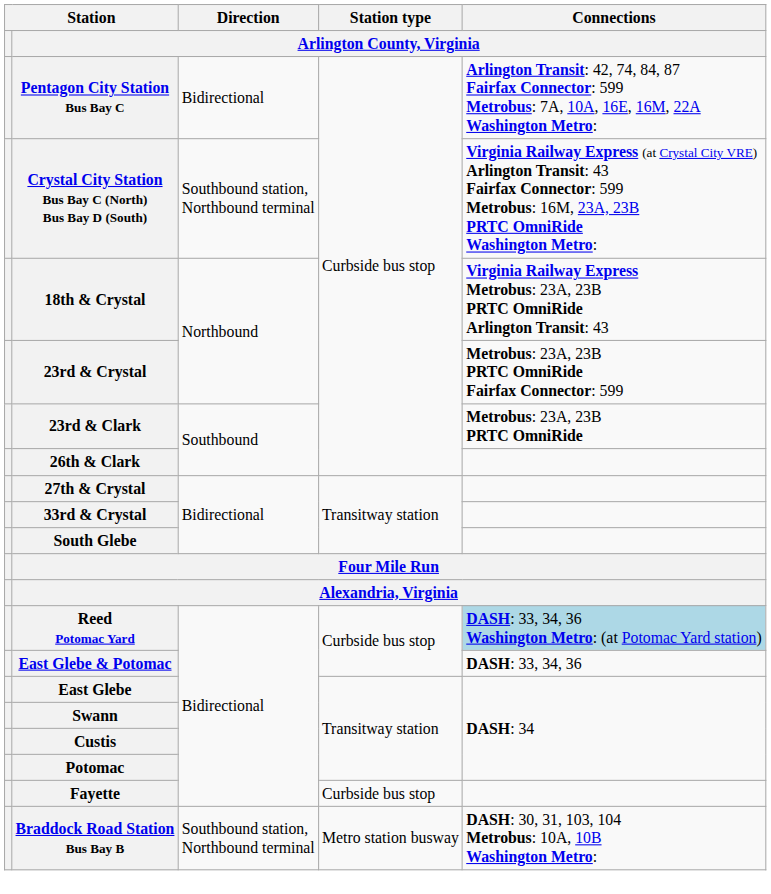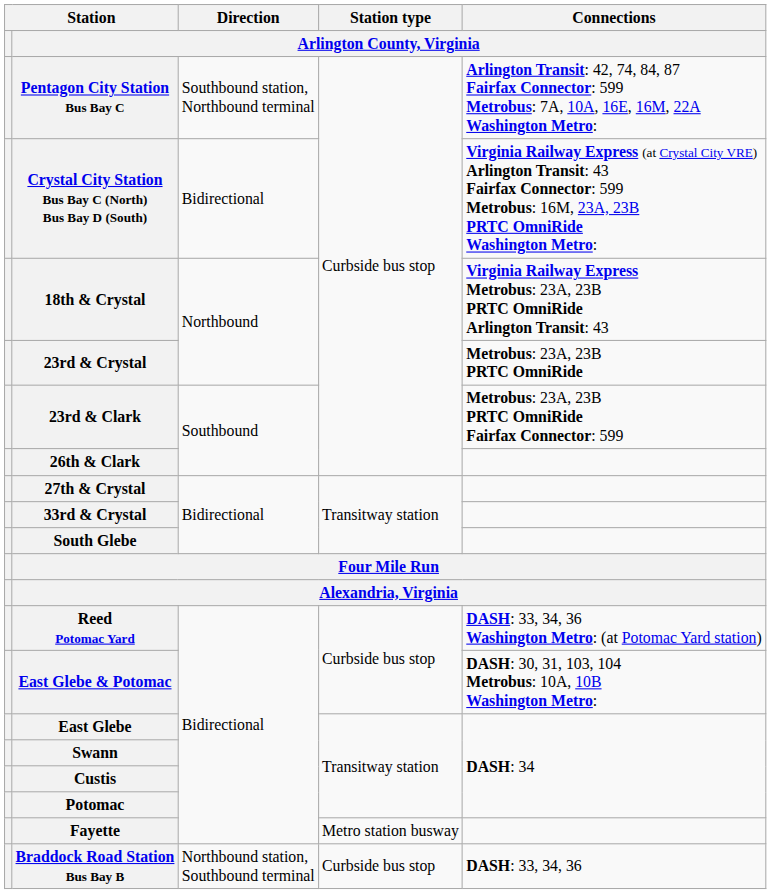 <table class="wikitable collapsible" style="font-size: 95%;">
 <tr>
 <th colspan="2">Station</th>
 <th>Direction</th>
 <th>Station type</th>
 <th>Connections</th>
 </tr>
 <tr>
 <th></th>
 <th colspan="4"><a href='#'>Arlington County, Virginia</a></th>
 </tr>
 <tr>
 <th></th>
 <th><a href='#'>Pentagon City Station</a><br><small>Bus Bay C</small></th>
-<td>Bidirectional</td>
+<td>Southbound station,<br>Northbound terminal</td>
 <td rowspan="6">Curbside bus stop</td>
 <td> <strong><a href='#'>Arlington Transit</a></strong>: 42, 74, 84, 87<br> <strong><a href='#'>Fairfax Connector</a></strong>: 599<br> <strong><a href='#'>Metrobus</a></strong>: 7A, <a href='#'>10A</a>, <a href='#'>16E</a>, <a href='#'>16M</a>, <a href='#'>22A</a><br> <strong><a href='#'>Washington Metro</a></strong>:  </td>
 </tr>
 <tr>
 <th></th>
 <th><a href='#'>Crystal City Station</a><br><small>Bus Bay C (North)</small><br><small>Bus Bay D (South)</small></th>
-<td>Southbound station,<br>Northbound terminal</td>
+<td>Bidirectional</td>
 <td> <strong><a href='#'>Virginia Railway Express</a></strong> <small>(at <a href='#'>Crystal City VRE</a>)</small><br> <strong>Arlington Transit</strong>: 43<br> <strong>Fairfax Connector</strong>: 599<br> <strong>Metrobus</strong>: 16M, <a href='#'>23A, 23B</a><br> <strong><a href='#'>PRTC OmniRide</a></strong><br> <strong><a href='#'>Washington Metro</a></strong>:  </td>
 </tr>
 <tr>
 <th></th>
 <th>18th & Crystal</th>
 <td rowspan="2">Northbound</td>
 <td> <strong><a href='#'>Virginia Railway Express</a></strong><br> <strong>Metrobus</strong>: 23A, 23B<br> <strong>PRTC OmniRide</strong><br> <strong>Arlington Transit</strong>: 43</td>
 </tr>
 <tr>
 <th></th>
 <th>23rd & Crystal</th>
-<td> <strong>Metrobus</strong>: 23A, 23B<br> <strong>PRTC OmniRide</strong><br> <strong>Fairfax Connector</strong>: 599</td>
+<td> <strong>Metrobus</strong>: 23A, 23B<br> <strong>PRTC OmniRide</strong></td>
 </tr>
 <tr>
 <th></th>
 <th>23rd & Clark</th>
 <td rowspan="2">Southbound</td>
-<td> <strong>Metrobus</strong>: 23A, 23B<br> <strong>PRTC OmniRide</strong></td>
+<td> <strong>Metrobus</strong>: 23A, 23B<br> <strong>PRTC OmniRide</strong><br> <strong>Fairfax Connector</strong>: 599</td>
 </tr>
 <tr>
 <th></th>
 <th>26th & Clark</th>
 <td></td>
 </tr>
 <tr>
 <th></th>
 <th>27th & Crystal</th>
 <td rowspan="3">Bidirectional</td>
 <td rowspan="3">Transitway station</td>
 <td></td>
 </tr>
 <tr>
 <th></th>
 <th>33rd & Crystal</th>
 <td></td>
 </tr>
 <tr>
 <th></th>
 <th>South Glebe</th>
 <td></td>
 </tr>
 <tr>
 <th></th>
 <th colspan="4"><a href='#'>Four Mile Run</a></th>
 </tr>
 <tr>
 <th></th>
 <th colspan="4"><a href='#'>Alexandria, Virginia</a></th>
 </tr>
 <tr>
 <th></th>
 <th>Reed<br><small><a href='#'>Potomac Yard</a></small></th>
 <td rowspan="7">Bidirectional</td>
 <td rowspan="2">Curbside bus stop</td>
-<td style="background: lightblue;"> <strong><a href='#'>DASH</a></strong>: 33, 34, 36<br> <strong><a href='#'>Washington Metro</a></strong>:   (at <a href='#'>Potomac Yard station</a>)</td>
+<td> <strong><a href='#'>DASH</a></strong>: 33, 34, 36<br> <strong><a href='#'>Washington Metro</a></strong>:   (at <a href='#'>Potomac Yard station</a>)</td>
 </tr>
 <tr>
 <th></th>
 <th><a href='#'>East Glebe & Potomac</a></th>
-<td> <strong>DASH</strong>: 33, 34, 36</td>
+<td> <strong>DASH</strong>: 30, 31, 103, 104<br> <strong>Metrobus</strong>: 10A, <a href='#'>10B</a><br> <strong><a href='#'>Washington Metro</a></strong>:  <br></td>
 </tr>
 <tr>
 <th></th>
 <th>East Glebe</th>
 <td rowspan="4">Transitway station</td>
 <td rowspan="4"> <strong>DASH</strong>: 34</td>
 </tr>
 <tr>
 <th></th>
 <th>Swann</th>
 </tr>
 <tr>
 <th></th>
 <th>Custis</th>
 </tr>
 <tr>
 <th></th>
 <th>Potomac</th>
 </tr>
 <tr>
 <th></th>
 <th>Fayette</th>
-<td>Curbside bus stop</td>
+<td>Metro station busway</td>
 <td></td>
 </tr>
 <tr>
 <th></th>
 <th><a href='#'>Braddock Road Station</a><br><small>Bus Bay B</small></th>
-<td>Southbound station,<br>Northbound terminal</td>
-<td>Metro station busway</td>
-<td> <strong>DASH</strong>: 30, 31, 103, 104<br> <strong>Metrobus</strong>: 10A, <a href='#'>10B</a><br> <strong><a href='#'>Washington Metro</a></strong>:  <br></td>
+<td>Northbound station,<br>Southbound terminal</td>
+<td>Curbside bus stop</td>
+<td> <strong>DASH</strong>: 33, 34, 36</td>
 </tr>
 </table>
